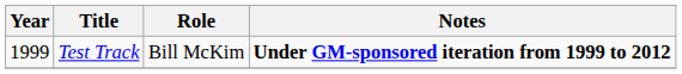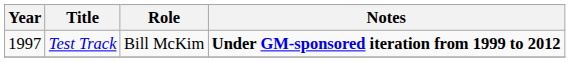 <table class="wikitable">
 <tr>
 <th>Year</th>
 <th>Title</th>
 <th>Role</th>
 <th>Notes</th>
 </tr>
 <tr>
-<td>1999</td>
+<td>1997</td>
 <td><em><a href='#'>Test Track</a></em></td>
 <td>Bill McKim</td>
 <td><strong>Under <a href='#'>GM-sponsored</a> iteration from 1999 to 2012</strong></td>
 </tr>
 <tr>
 </tr>
 </table>
